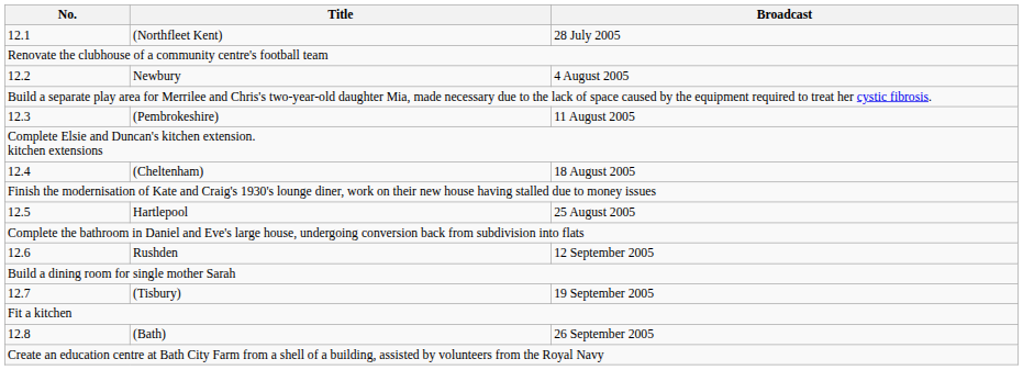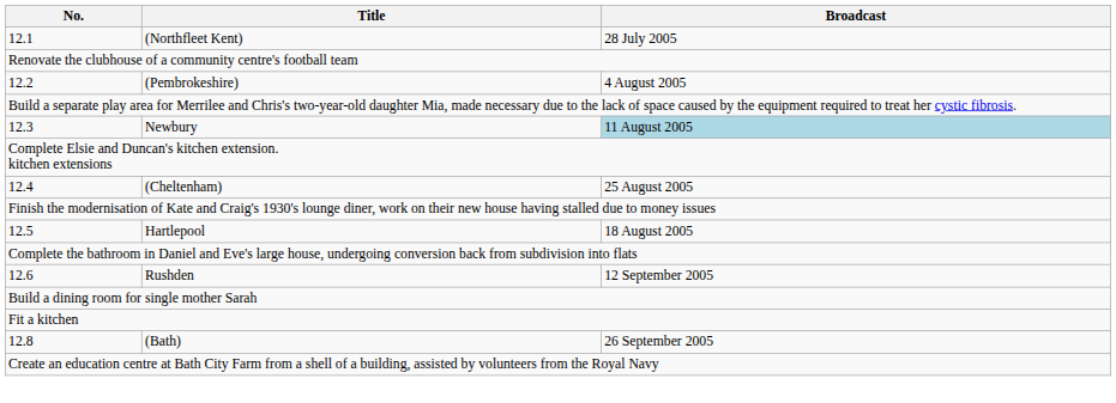 <table class="wikitable" style="width:100%;">
 <tr>
 <th>No.</th>
 <th>Title</th>
 <th>Broadcast</th>
 </tr>
 <tr>
 <td>12.1</td>
 <td>(Northfleet Kent)</td>
 <td>28 July 2005</td>
 </tr>
 <tr>
 <td colspan="3">Renovate the clubhouse of a community centre's football team</td>
 </tr>
 <tr>
 <td>12.2</td>
-<td>Newbury</td>
+<td>(Pembrokeshire)</td>
 <td>4 August 2005</td>
 </tr>
 <tr>
 <td colspan="3">Build a separate play area for Merrilee and Chris's two-year-old daughter Mia, made necessary due to the lack of space caused by the equipment required to treat her <a href='#'>cystic fibrosis</a>.</td>
 </tr>
 <tr>
 <td>12.3</td>
-<td>(Pembrokeshire)</td>
-<td>11 August 2005</td>
+<td>Newbury</td>
+<td style="background: lightblue;">11 August 2005</td>
 </tr>
 <tr>
 <td colspan="3">Complete Elsie and Duncan's kitchen extension.<br>kitchen extensions</td>
 </tr>
 <tr>
 <td>12.4</td>
 <td>(Cheltenham)</td>
-<td>18 August 2005</td>
+<td>25 August 2005</td>
 </tr>
 <tr>
 <td colspan="3">Finish the modernisation of Kate and Craig's 1930's lounge diner, work on their new house having stalled due to money issues</td>
 </tr>
 <tr>
 <td>12.5</td>
 <td>Hartlepool</td>
-<td>25 August 2005</td>
+<td>18 August 2005</td>
 </tr>
 <tr>
 <td colspan="3">Complete the bathroom in Daniel and Eve's large house, undergoing conversion back from subdivision into flats</td>
 </tr>
 <tr>
 <td>12.6</td>
 <td>Rushden</td>
 <td>12 September 2005</td>
 </tr>
 <tr>
 <td colspan="3">Build a dining room for single mother Sarah</td>
 </tr>
 <tr>
-<td>12.7</td>
-<td>(Tisbury)</td>
-<td>19 September 2005</td>
-</tr>
-<tr>
 <td colspan="3">Fit a kitchen</td>
 </tr>
 <tr>
 <td>12.8</td>
 <td>(Bath)</td>
 <td>26 September 2005</td>
 </tr>
 <tr>
 <td colspan="3">Create an education centre at Bath City Farm from a shell of a building, assisted by volunteers from the Royal Navy</td>
 </tr>
 </table>
